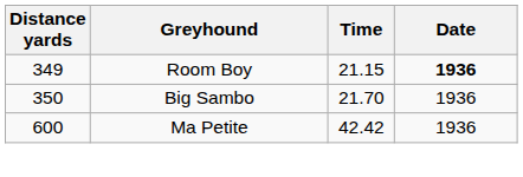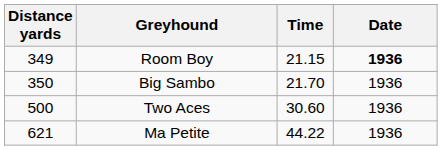 <table class="wikitable" style="font-size: 100%">
 <tr>
 <th width=50>Distance <br>yards</th>
 <th width=200>Greyhound</th>
 <th width=50>Time</th>
 <th width=100>Date</th>
 </tr>
 <tr align=center>
 <td>349</td>
 <td>Room Boy</td>
 <td>21.15</td>
 <td><strong>1936</strong></td>
 </tr>
 <tr align=center>
 <td>350</td>
 <td>Big Sambo</td>
 <td>21.70</td>
 <td>1936</td>
 </tr>
 <tr align=center>
-<td>600</td>
+<td>500</td>
+<td>Two Aces</td>
+<td>30.60</td>
+<td>1936</td>
+</tr>
+<tr align=center>
+<td>621</td>
 <td>Ma Petite</td>
-<td>42.42</td>
+<td>44.22</td>
 <td>1936</td>
 </tr>
 </table>
